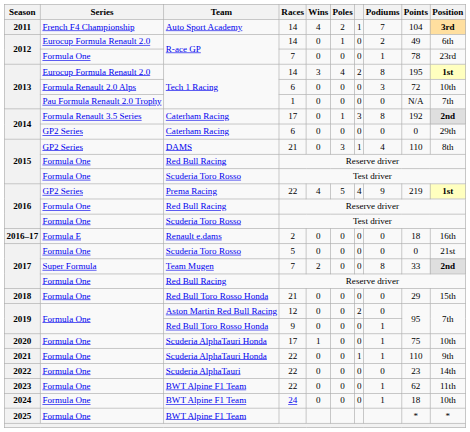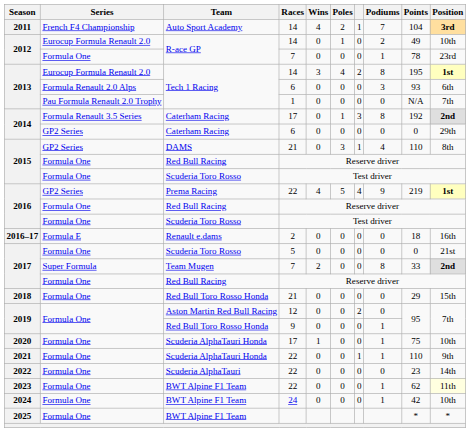 <table class="wikitable" style="font-size: 90%; text-align:center">
 <tr>
 <th>Season</th>
 <th>Series</th>
 <th>Team</th>
 <th>Races</th>
 <th>Wins</th>
 <th>Poles</th>
 <th></th>
 <th>Podiums</th>
 <th>Points</th>
 <th>Position</th>
 </tr>
 <tr>
 <th>2011</th>
 <td align=left><a href='#'>French F4 Championship</a></td>
 <td align=left><a href='#'>Auto Sport Academy</a></td>
 <td>14</td>
 <td>4</td>
 <td>2</td>
 <td>1</td>
 <td>7</td>
 <td>104</td>
 <td style="background:#FFDF9F;"><strong>3rd</strong></td>
 </tr>
 <tr>
 <th rowspan=2>2012</th>
 <td align=left><a href='#'>Eurocup Formula Renault 2.0</a></td>
 <td rowspan=2 align=left><a href='#'>R-ace GP</a></td>
 <td>14</td>
 <td>0</td>
 <td>1</td>
 <td>0</td>
 <td>2</td>
 <td>49</td>
-<td>6th</td>
+<td>10th</td>
 </tr>
 <tr>
 <td align="left"><a href='#'>Formula One</a></td>
 <td>7</td>
 <td>0</td>
 <td>0</td>
 <td>0</td>
 <td>1</td>
 <td>78</td>
 <td>23rd</td>
 </tr>
 <tr>
 <th rowspan=3>2013</th>
 <td align=left><a href='#'>Eurocup Formula Renault 2.0</a></td>
 <td rowspan=3 align=left><a href='#'>Tech 1 Racing</a></td>
 <td>14</td>
 <td>3</td>
 <td>4</td>
 <td>2</td>
 <td>8</td>
 <td>195</td>
 <td style="background:#FFFFBF;"><strong>1st</strong></td>
 </tr>
 <tr>
 <td align=left><a href='#'>Formula Renault 2.0 Alps</a></td>
 <td>6</td>
 <td>0</td>
 <td>0</td>
 <td>0</td>
 <td>3</td>
-<td>72</td>
-<td>10th</td>
+<td>93</td>
+<td>6th</td>
 </tr>
 <tr>
 <td align=left><a href='#'>Pau Formula Renault 2.0 Trophy</a></td>
 <td>1</td>
 <td>0</td>
 <td>0</td>
 <td>0</td>
 <td>0</td>
 <td>N/A</td>
 <td>7th</td>
 </tr>
 <tr>
 <th rowspan=2>2014</th>
 <td align=left><a href='#'>Formula Renault 3.5 Series</a></td>
 <td align=left><a href='#'>Caterham Racing</a></td>
 <td>17</td>
 <td>0</td>
 <td>1</td>
 <td>3</td>
 <td>8</td>
 <td>192</td>
 <td style="background:#DFDFDF;"><strong>2nd</strong></td>
 </tr>
 <tr>
 <td align=left><a href='#'>GP2 Series</a></td>
 <td align=left><a href='#'>Caterham Racing</a></td>
 <td>6</td>
 <td>0</td>
 <td>0</td>
 <td>0</td>
 <td>0</td>
 <td>0</td>
 <td>29th</td>
 </tr>
 <tr>
 <th rowspan="3">2015</th>
 <td align=left><a href='#'>GP2 Series</a></td>
 <td align=left><a href='#'>DAMS</a></td>
 <td>21</td>
 <td>0</td>
 <td>3</td>
 <td>1</td>
 <td>4</td>
 <td>110</td>
 <td>8th</td>
 </tr>
 <tr>
 <td align=left><a href='#'>Formula One</a></td>
 <td align=left><a href='#'>Red Bull Racing</a></td>
 <td colspan="7">Reserve driver</td>
 </tr>
 <tr>
 <td align=left><a href='#'>Formula One</a></td>
 <td align=left><a href='#'>Scuderia Toro Rosso</a></td>
 <td colspan="7">Test driver</td>
 </tr>
 <tr>
 <th rowspan="3">2016</th>
 <td align=left><a href='#'>GP2 Series</a></td>
 <td align=left><a href='#'>Prema Racing</a></td>
 <td>22</td>
 <td>4</td>
 <td>5</td>
 <td>4</td>
 <td>9</td>
 <td>219</td>
 <td style="background:#FFFFBF;"><strong>1st</strong></td>
 </tr>
 <tr>
 <td align=left><a href='#'>Formula One</a></td>
 <td align=left><a href='#'>Red Bull Racing</a></td>
 <td colspan="7">Reserve driver</td>
 </tr>
 <tr>
 <td align=left><a href='#'>Formula One</a></td>
 <td align=left><a href='#'>Scuderia Toro Rosso</a></td>
 <td colspan="7">Test driver</td>
 </tr>
 <tr>
 <th>2016–17</th>
 <td align=left><a href='#'>Formula E</a></td>
 <td align=left><a href='#'>Renault e.dams</a></td>
 <td>2</td>
 <td>0</td>
 <td>0</td>
 <td>0</td>
 <td>0</td>
 <td>18</td>
 <td>16th</td>
 </tr>
 <tr>
 <th rowspan="3">2017</th>
 <td align=left><a href='#'>Formula One</a></td>
 <td align="left"><a href='#'>Scuderia Toro Rosso</a></td>
 <td>5</td>
 <td>0</td>
 <td>0</td>
 <td>0</td>
 <td>0</td>
 <td>0</td>
 <td>21st</td>
 </tr>
 <tr>
 <td align=left><a href='#'>Super Formula</a></td>
 <td align=left><a href='#'>Team Mugen</a></td>
 <td>7</td>
 <td>2</td>
 <td>0</td>
 <td>0</td>
 <td>8</td>
 <td>33</td>
 <td style="background:#DFDFDF;"><strong>2nd</strong></td>
 </tr>
 <tr>
 <td align=left><a href='#'>Formula One</a></td>
 <td align=left><a href='#'>Red Bull Racing</a></td>
 <td colspan="7">Reserve driver</td>
 </tr>
 <tr>
 <th>2018</th>
 <td align="left"><a href='#'>Formula One</a></td>
 <td align="left"><a href='#'>Red Bull Toro Rosso Honda</a></td>
 <td>21</td>
 <td>0</td>
 <td>0</td>
 <td>0</td>
 <td>0</td>
 <td>29</td>
 <td>15th</td>
 </tr>
 <tr>
 <th rowspan="2">2019</th>
 <td rowspan="2" align="left"><a href='#'>Formula One</a></td>
 <td align="left"><a href='#'>Aston Martin Red Bull Racing</a></td>
 <td>12</td>
 <td>0</td>
 <td>0</td>
 <td>2</td>
 <td>0</td>
 <td rowspan="2">95</td>
 <td rowspan="2">7th</td>
 </tr>
 <tr>
 <td align="left"><a href='#'>Red Bull Toro Rosso Honda</a></td>
 <td>9</td>
 <td>0</td>
 <td>0</td>
 <td>0</td>
 <td>1</td>
 </tr>
 <tr>
 <th>2020</th>
 <td align="left"><a href='#'>Formula One</a></td>
 <td align="left"><a href='#'>Scuderia AlphaTauri Honda</a></td>
 <td>17</td>
 <td>1</td>
 <td>0</td>
 <td>0</td>
 <td>1</td>
 <td>75</td>
 <td>10th</td>
 </tr>
 <tr>
 <th>2021</th>
 <td align="left"><a href='#'>Formula One</a></td>
 <td align="left"><a href='#'>Scuderia AlphaTauri Honda</a></td>
 <td>22</td>
 <td>0</td>
 <td>0</td>
 <td>1</td>
 <td>1</td>
 <td>110</td>
 <td>9th</td>
 </tr>
 <tr>
 <th>2022</th>
 <td align=left><a href='#'>Formula One</a></td>
 <td align=left><a href='#'>Scuderia AlphaTauri</a></td>
 <td>22</td>
 <td>0</td>
 <td>0</td>
 <td>0</td>
 <td>0</td>
 <td>23</td>
 <td>14th</td>
 </tr>
 <tr>
 <th>2023</th>
 <td align=left><a href='#'>Formula One</a></td>
 <td align=left><a href='#'>BWT Alpine F1 Team</a></td>
 <td>22</td>
 <td>0</td>
 <td>0</td>
 <td>0</td>
 <td>1</td>
 <td>62</td>
-<td>11th</td>
+<td style="background: lightyellow;">11th</td>
 </tr>
 <tr>
 <th>2024</th>
 <td align=left><a href='#'>Formula One</a></td>
 <td align=left><a href='#'>BWT Alpine F1 Team</a></td>
 <td><a href='#'>24</a></td>
 <td>0</td>
 <td>0</td>
 <td>0</td>
 <td>1</td>
-<td>18</td>
+<td>42</td>
 <td>10th</td>
 </tr>
 <tr>
 <th>2025</th>
 <td align=left><a href='#'>Formula One</a></td>
 <td align=left><a href='#'>BWT Alpine F1 Team</a></td>
 <td><a href='#'></a></td>
 <td></td>
 <td></td>
 <td></td>
 <td></td>
 <td>*</td>
 <td>*</td>
 </tr>
 <tr>
 <th colspan="10"></th>
 </tr>
 </table>
